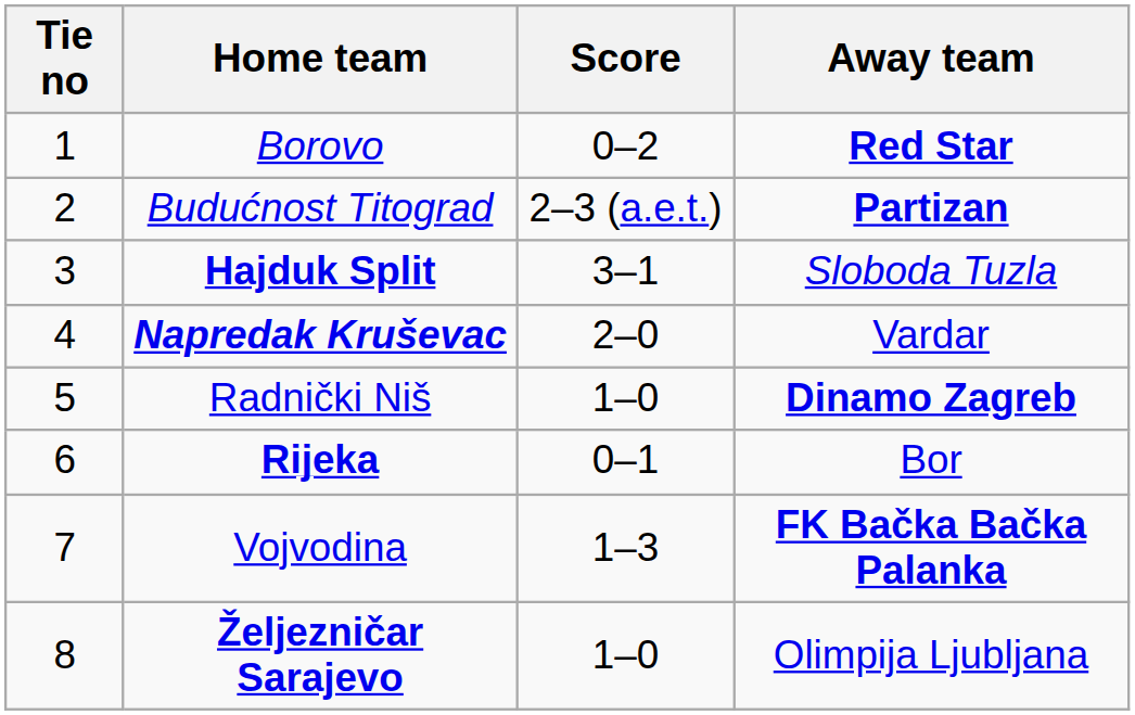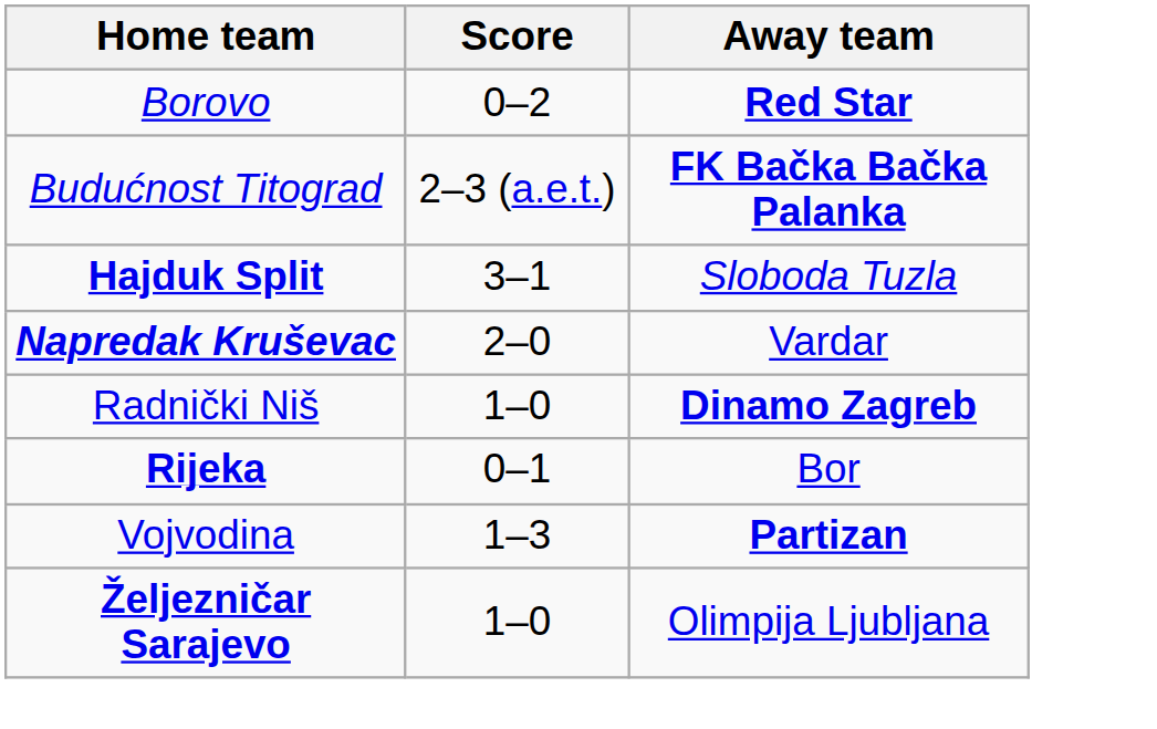 <table class="wikitable" style="text-align: center">
 <tr>
-<th width=40>Tie no</th>
 <th width=150>Home team</th>
 <th width=80>Score</th>
 <th width=150>Away team</th>
 </tr>
 <tr>
-<td>1</td>
 <td><em><a href='#'>Borovo</a></em></td>
 <td>0–2</td>
 <td><strong><a href='#'>Red Star</a></strong></td>
 </tr>
 <tr>
-<td>2</td>
 <td><em><a href='#'>Budućnost Titograd</a></em></td>
 <td>2–3 (<a href='#'>a.e.t.</a>)</td>
-<td><strong><a href='#'>Partizan</a></strong></td>
+<td><strong><a href='#'>FK Bačka Bačka Palanka</a></strong></td>
 </tr>
 <tr>
-<td>3</td>
 <td><strong><a href='#'>Hajduk Split</a></strong></td>
 <td>3–1</td>
 <td><em><a href='#'>Sloboda Tuzla</a></em></td>
 </tr>
 <tr>
-<td>4</td>
 <td><strong><em><a href='#'>Napredak Kruševac</a></em></strong></td>
 <td>2–0</td>
 <td><a href='#'>Vardar</a></td>
 </tr>
 <tr>
-<td>5</td>
 <td><a href='#'>Radnički Niš</a></td>
 <td>1–0</td>
 <td><strong><a href='#'>Dinamo Zagreb</a></strong></td>
 </tr>
 <tr>
-<td>6</td>
 <td><strong><a href='#'>Rijeka</a></strong></td>
 <td>0–1</td>
 <td><a href='#'>Bor</a></td>
 </tr>
 <tr>
-<td>7</td>
 <td><a href='#'>Vojvodina</a></td>
 <td>1–3</td>
-<td><strong><a href='#'>FK Bačka Bačka Palanka</a></strong></td>
+<td><strong><a href='#'>Partizan</a></strong></td>
 </tr>
 <tr>
-<td>8</td>
 <td><strong><a href='#'>Željezničar Sarajevo</a></strong></td>
 <td>1–0</td>
 <td><a href='#'>Olimpija Ljubljana</a></td>
 </tr>
 </table>
